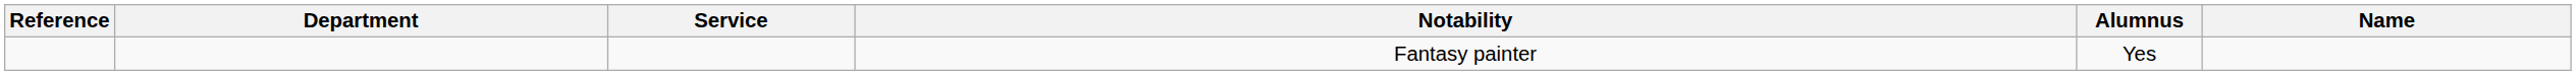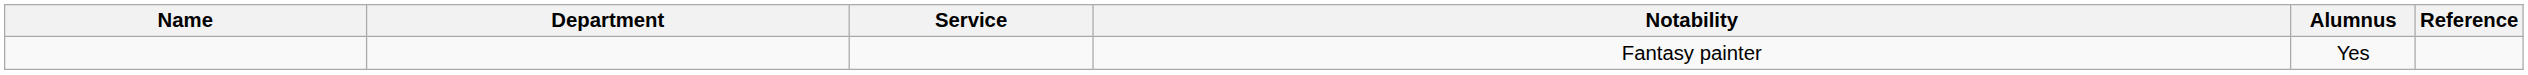 <table class="wikitable sortable" style="width:100%">
 <tr>
-<th style="width:*;" class="unsortable">Reference</th>
+<th style="width:15%;">Name</th>
 <th style="width:20%;">Department</th>
 <th style="width:10%;">Service</th>
 <th style="width:50%;" class="unsortable">Notability</th>
 <th style="width:5%;">Alumnus</th>
-<th style="width:15%;">Name</th>
+<th style="width:*;" class="unsortable">Reference</th>
 </tr>
 <tr>
-<td style="text-align:center;"></td>
+<td></td>
 <td></td>
 <td style="text-align:center;"></td>
 <td style="text-align:center;">Fantasy painter</td>
 <td style="text-align:center;">Yes</td>
-<td></td>
+<td style="text-align:center;"></td>
 </tr>
 </table>
